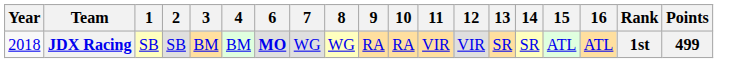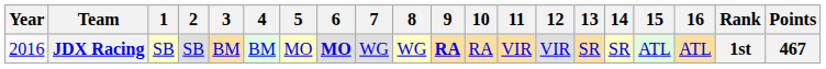 <table class="wikitable" border="1" style="text-align:center; font-size:95%;">
 <tr valign="top">
 <th>Year</th>
 <th>Team</th>
 <th>1</th>
 <th>2</th>
 <th>3</th>
 <th>4</th>
+<th>5</th>
 <th>6</th>
 <th>7</th>
 <th>8</th>
 <th>9</th>
 <th>10</th>
 <th>11</th>
 <th>12</th>
 <th>13</th>
 <th>14</th>
 <th>15</th>
 <th>16</th>
 <th>Rank</th>
 <th>Points</th>
 </tr>
 <tr>
-<td><a href='#'>2018</a></td>
+<td><a href='#'>2016</a></td>
 <th><a href='#'>JDX Racing</a></th>
 <td style="background-color:#FFFFBF"><a href='#'>SB</a><br><small></small></td>
 <td style="background-color:#DFDFDF"><a href='#'>SB</a><br><small></small></td>
 <td style="background-color:#FFDF9F"><a href='#'>BM</a><br><small></small></td>
 <td style="background-color:#DFFFDF"><a href='#'>BM</a><br><small></small></td>
+<td style="background-color:#FFFFBF"><a href='#'>MO</a><br><small></small></td>
 <td style="background-color:#DFDFDF"><strong><a href='#'>MO</a><br><small></small></strong></td>
 <td style="background-color:#DFDFDF"><a href='#'>WG</a><br><small></small></td>
 <td style="background-color:#FFFFBF"><a href='#'>WG</a><br><small></small></td>
-<td style="background-color:#FFDF9F"><a href='#'>RA</a><br><small></small></td>
+<td style="background-color:#FFDF9F"><strong><a href='#'>RA</a><br><small></small></strong></td>
 <td style="background-color:#FFDF9F"><a href='#'>RA</a><br><small></small></td>
 <td style="background-color:#FFDF9F"><a href='#'>VIR</a><br><small></small></td>
 <td style="background-color:#DFDFDF"><a href='#'>VIR</a><br><small></small></td>
 <td style="background-color:#FFDF9F"><a href='#'>SR</a><br><small></small></td>
 <td style="background-color:#FFFFBF"><a href='#'>SR</a><br><small></small></td>
 <td style="background-color:#DFFFDF"><a href='#'>ATL</a><br><small></small></td>
 <td style="background-color:#FFDF9F"><a href='#'>ATL</a><br><small></small></td>
 <th>1st</th>
-<th>499</th>
+<th>467</th>
 </tr>
 </table>
